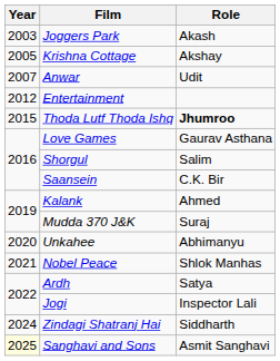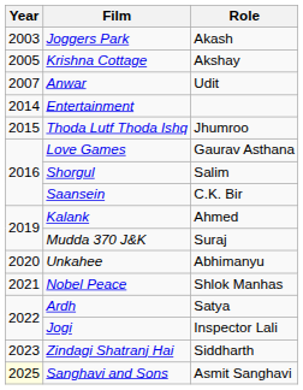 <table class="wikitable sortable">
 <tr>
 <th>Year</th>
 <th>Film</th>
 <th>Role</th>
 </tr>
 <tr>
 <td>2003</td>
 <td><em> <a href='#'>Joggers Park</a></em></td>
 <td>Akash</td>
 </tr>
 <tr>
 <td>2005</td>
 <td><em><a href='#'>Krishna Cottage</a></em></td>
 <td>Akshay</td>
 </tr>
 <tr>
 <td>2007</td>
 <td><em> <a href='#'>Anwar</a></em></td>
 <td>Udit</td>
 </tr>
 <tr>
-<td>2012</td>
+<td>2014</td>
 <td><em><a href='#'>Entertainment</a></em></td>
 <td></td>
 </tr>
 <tr>
 <td>2015</td>
 <td><em><a href='#'>Thoda Lutf Thoda Ishq</a></em></td>
-<td><strong>Jhumroo</strong></td>
+<td>Jhumroo</td>
 </tr>
 <tr>
 <td rowspan = "3">2016</td>
 <td><em> <a href='#'>Love Games</a></em></td>
 <td>Gaurav Asthana</td>
 </tr>
 <tr>
 <td><em><a href='#'>Shorgul</a></em></td>
 <td>Salim</td>
 </tr>
 <tr>
 <td><em><a href='#'>Saansein</a></em></td>
 <td>C.K. Bir</td>
 </tr>
 <tr>
 <td rowspan = "2">2019</td>
 <td><em><a href='#'>Kalank</a></em></td>
 <td>Ahmed</td>
 </tr>
 <tr>
 <td><em>Mudda 370 J&K</em></td>
 <td>Suraj</td>
 </tr>
 <tr>
 <td>2020</td>
 <td><em>Unkahee</em></td>
 <td>Abhimanyu</td>
 </tr>
 <tr>
 <td>2021</td>
 <td><em> <a href='#'>Nobel Peace</a></em></td>
 <td>Shlok Manhas</td>
 </tr>
 <tr>
 <td rowspan = "2">2022</td>
 <td><em><a href='#'>Ardh</a></em></td>
 <td>Satya</td>
 </tr>
 <tr>
 <td><em> <a href='#'>Jogi</a></em></td>
 <td>Inspector Lali</td>
 </tr>
 <tr>
-<td>2024</td>
+<td>2023</td>
 <td><em><a href='#'>Zindagi Shatranj Hai</a></em></td>
 <td>Siddharth</td>
 </tr>
 <tr>
 <td style="background: lightyellow;">2025</td>
 <td><em><a href='#'>Sanghavi and Sons</a></em></td>
 <td>Asmit Sanghavi</td>
 </tr>
 </table>
